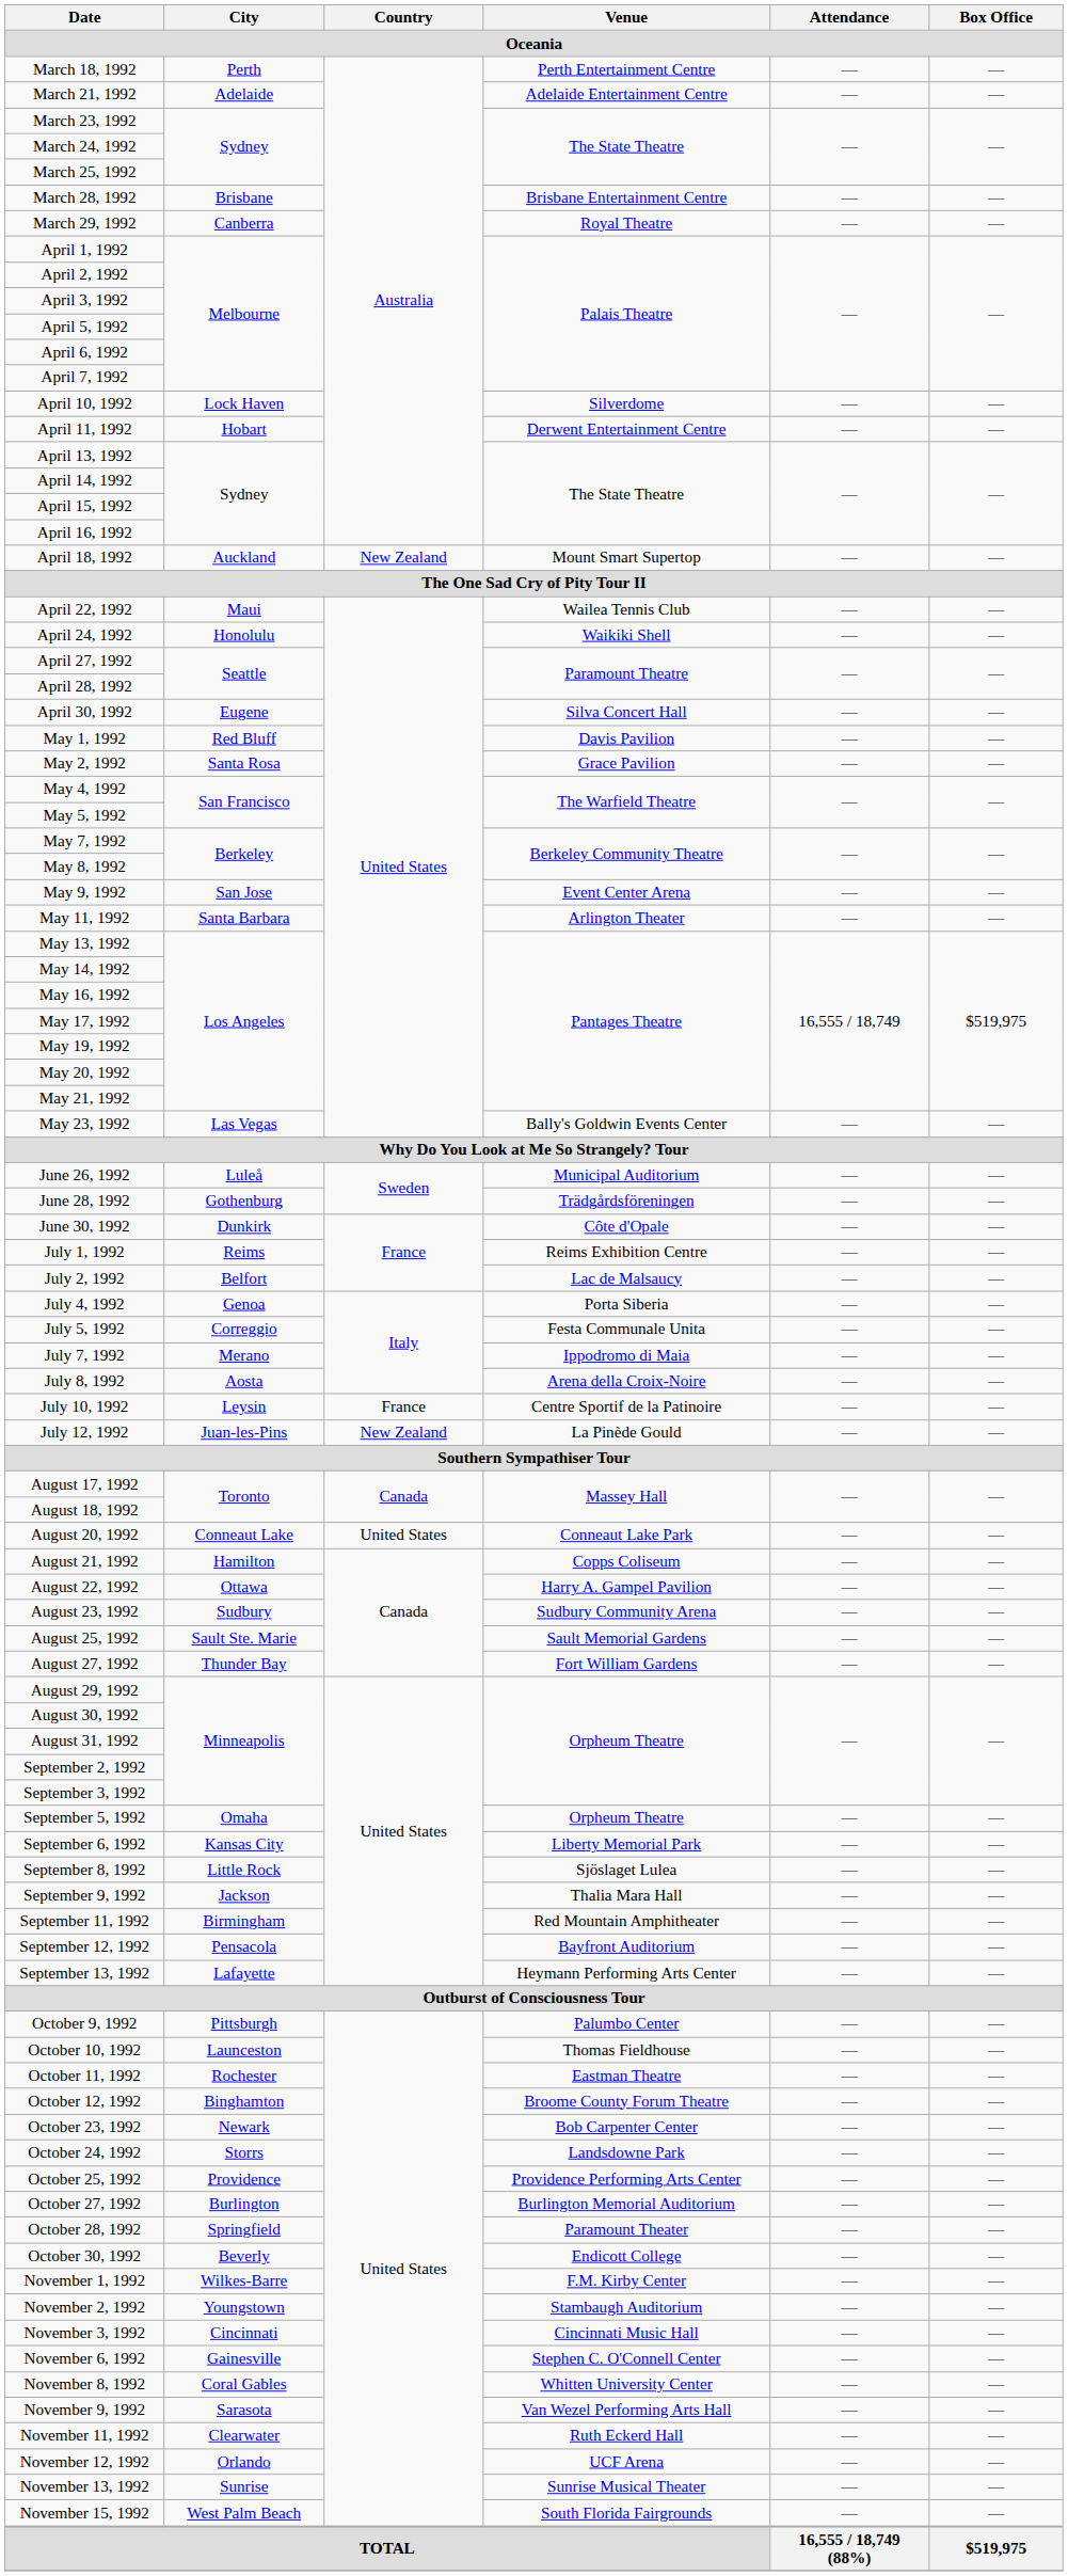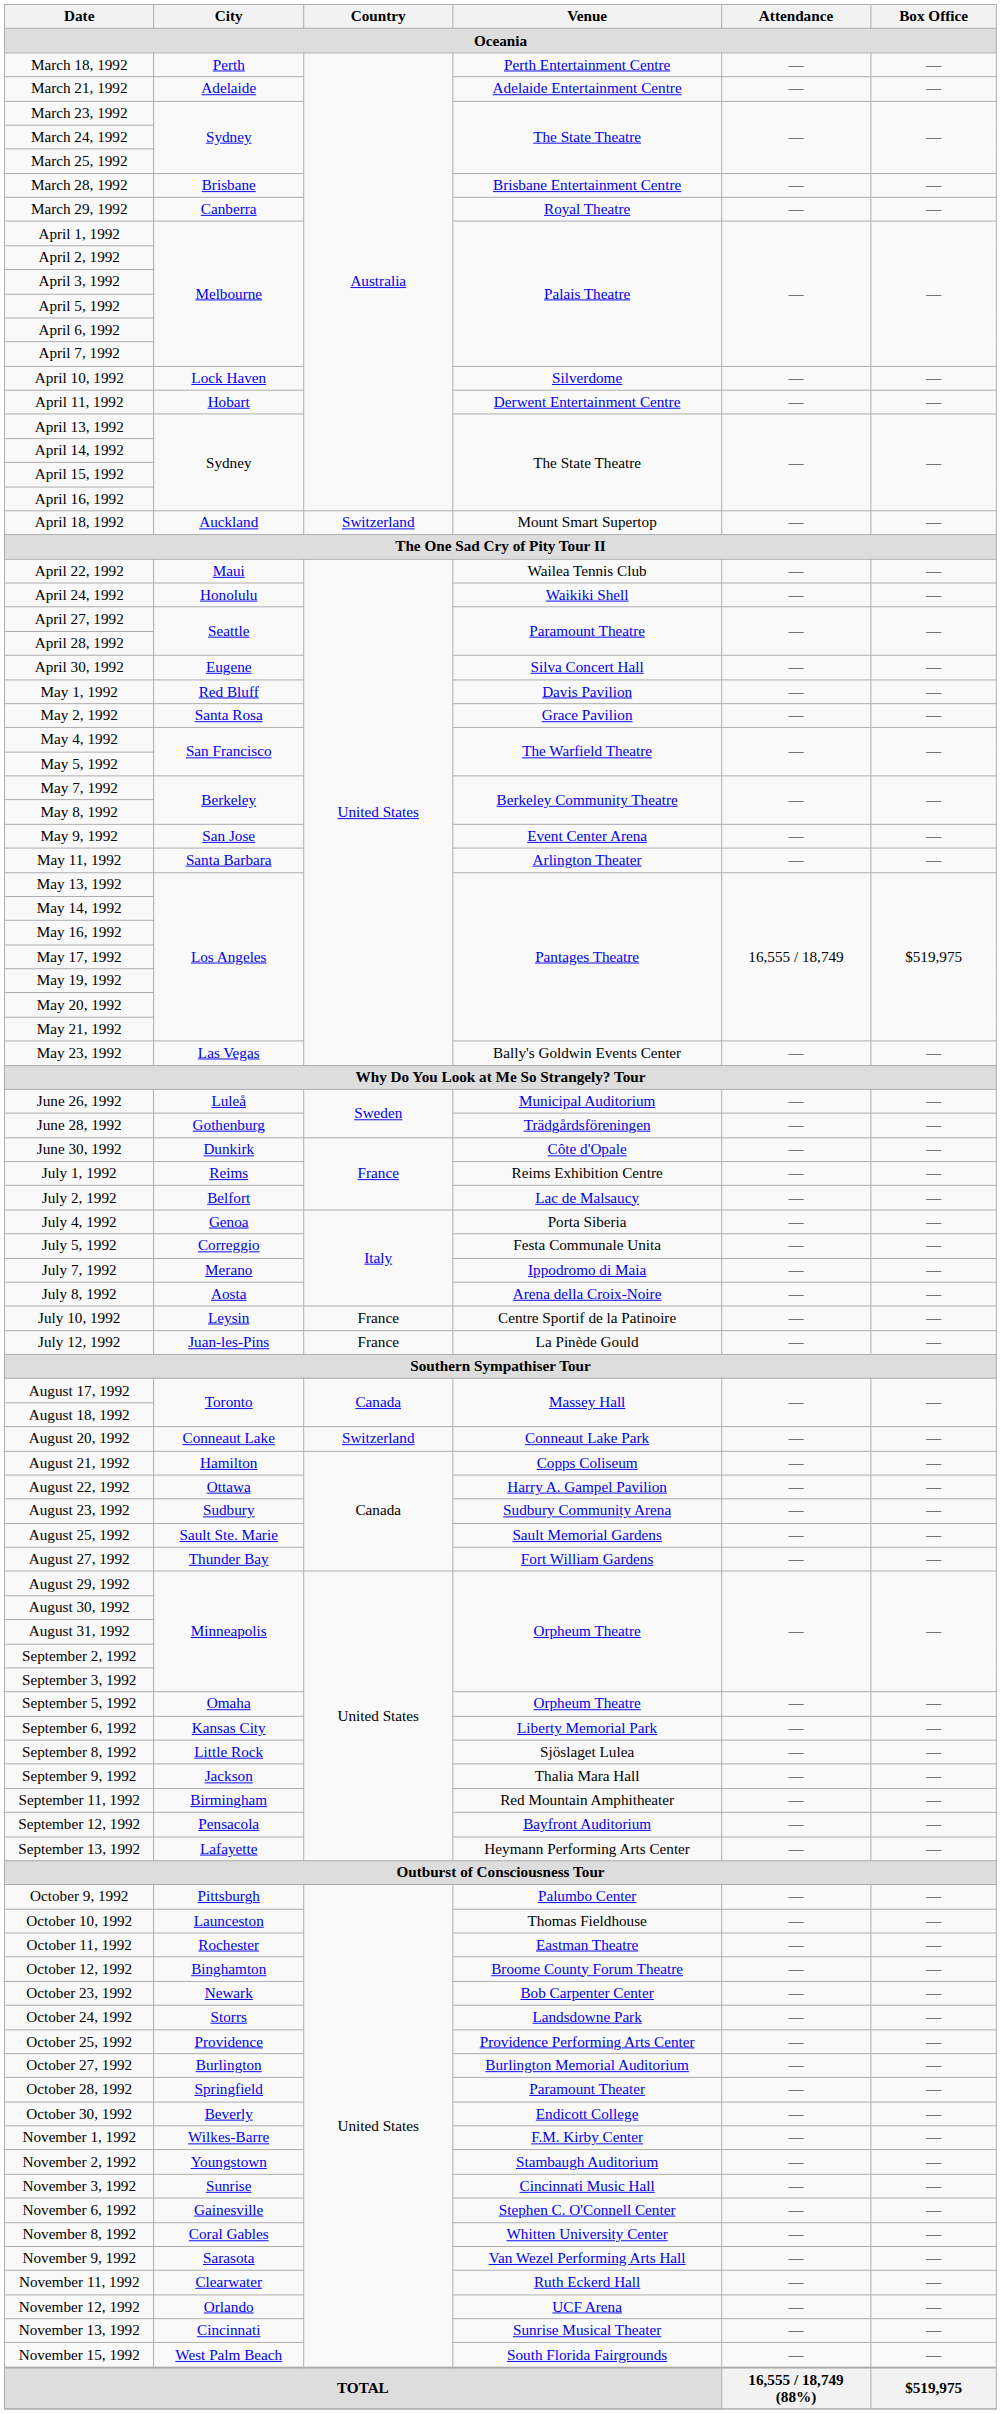 <table class="wikitable" style="text-align:center;">
 <tr>
 <th width="150">Date</th>
 <th width="150">City</th>
 <th width="150">Country</th>
 <th width="275">Venue</th>
 <th width="150">Attendance</th>
 <th width="125">Box Office</th>
 </tr>
 <tr>
 <td colspan="6" style="background:#ddd;"><strong>Oceania</strong></td>
 </tr>
 <tr>
 <td>March 18, 1992</td>
 <td><a href='#'>Perth</a></td>
 <td rowspan="19"><a href='#'>Australia</a></td>
 <td><a href='#'>Perth Entertainment Centre</a></td>
 <td>—</td>
 <td>—</td>
 </tr>
 <tr>
 <td>March 21, 1992</td>
 <td><a href='#'>Adelaide</a></td>
 <td><a href='#'>Adelaide Entertainment Centre</a></td>
 <td>—</td>
 <td>—</td>
 </tr>
 <tr>
 <td>March 23, 1992</td>
 <td rowspan="3"><a href='#'>Sydney</a></td>
 <td rowspan="3"><a href='#'>The State Theatre</a></td>
 <td rowspan="3">—</td>
 <td rowspan="3">—</td>
 </tr>
 <tr>
 <td>March 24, 1992</td>
 </tr>
 <tr>
 <td>March 25, 1992</td>
 </tr>
 <tr>
 <td>March 28, 1992</td>
 <td><a href='#'>Brisbane</a></td>
 <td><a href='#'>Brisbane Entertainment Centre</a></td>
 <td>—</td>
 <td>—</td>
 </tr>
 <tr>
 <td>March 29, 1992</td>
 <td><a href='#'>Canberra</a></td>
 <td><a href='#'>Royal Theatre</a></td>
 <td>—</td>
 <td>—</td>
 </tr>
 <tr>
 <td>April 1, 1992</td>
 <td rowspan="6"><a href='#'>Melbourne</a></td>
 <td rowspan="6"><a href='#'>Palais Theatre</a></td>
 <td rowspan="6">—</td>
 <td rowspan="6">—</td>
 </tr>
 <tr>
 <td>April 2, 1992</td>
 </tr>
 <tr>
 <td>April 3, 1992</td>
 </tr>
 <tr>
 <td>April 5, 1992</td>
 </tr>
 <tr>
 <td>April 6, 1992</td>
 </tr>
 <tr>
 <td>April 7, 1992</td>
 </tr>
 <tr>
 <td>April 10, 1992</td>
 <td><a href='#'>Lock Haven</a></td>
 <td><a href='#'>Silverdome</a></td>
 <td>—</td>
 <td>—</td>
 </tr>
 <tr>
 <td>April 11, 1992</td>
 <td><a href='#'>Hobart</a></td>
 <td><a href='#'>Derwent Entertainment Centre</a></td>
 <td>—</td>
 <td>—</td>
 </tr>
 <tr>
 <td>April 13, 1992</td>
 <td rowspan="4">Sydney</td>
 <td rowspan="4">The State Theatre</td>
 <td rowspan="4">—</td>
 <td rowspan="4">—</td>
 </tr>
 <tr>
 <td>April 14, 1992</td>
 </tr>
 <tr>
 <td>April 15, 1992</td>
 </tr>
 <tr>
 <td>April 16, 1992</td>
 </tr>
 <tr>
 <td>April 18, 1992</td>
 <td><a href='#'>Auckland</a></td>
-<td><a href='#'>New Zealand</a></td>
+<td><a href='#'>Switzerland</a></td>
 <td>Mount Smart Supertop</td>
 <td>—</td>
 <td>—</td>
 </tr>
 <tr>
 <td colspan="6" style="background:#ddd;"><strong>The One Sad Cry of Pity Tour II</strong></td>
 </tr>
 <tr>
 <td>April 22, 1992</td>
 <td><a href='#'>Maui</a></td>
 <td rowspan="21"><a href='#'>United States</a></td>
 <td>Wailea Tennis Club</td>
 <td>—</td>
 <td>—</td>
 </tr>
 <tr>
 <td>April 24, 1992</td>
 <td><a href='#'>Honolulu</a></td>
 <td><a href='#'>Waikiki Shell</a></td>
 <td>—</td>
 <td>—</td>
 </tr>
 <tr>
 <td>April 27, 1992</td>
 <td rowspan="2"><a href='#'>Seattle</a></td>
 <td rowspan="2"><a href='#'>Paramount Theatre</a></td>
 <td rowspan="2">—</td>
 <td rowspan="2">—</td>
 </tr>
 <tr>
 <td>April 28, 1992</td>
 </tr>
 <tr>
 <td>April 30, 1992</td>
 <td><a href='#'>Eugene</a></td>
 <td><a href='#'>Silva Concert Hall</a></td>
 <td>—</td>
 <td>—</td>
 </tr>
 <tr>
 <td>May 1, 1992</td>
 <td><a href='#'>Red Bluff</a></td>
 <td><a href='#'>Davis Pavilion</a></td>
 <td>—</td>
 <td>—</td>
 </tr>
 <tr>
 <td>May 2, 1992</td>
 <td><a href='#'>Santa Rosa</a></td>
 <td><a href='#'>Grace Pavilion</a></td>
 <td>—</td>
 <td>—</td>
 </tr>
 <tr>
 <td>May 4, 1992</td>
 <td rowspan="2"><a href='#'>San Francisco</a></td>
 <td rowspan="2"><a href='#'>The Warfield Theatre</a></td>
 <td rowspan="2">—</td>
 <td rowspan="2">—</td>
 </tr>
 <tr>
 <td>May 5, 1992</td>
 </tr>
 <tr>
 <td>May 7, 1992</td>
 <td rowspan="2"><a href='#'>Berkeley</a></td>
 <td rowspan="2"><a href='#'>Berkeley Community Theatre</a></td>
 <td rowspan="2">—</td>
 <td rowspan="2">—</td>
 </tr>
 <tr>
 <td>May 8, 1992</td>
 </tr>
 <tr>
 <td>May 9, 1992</td>
 <td><a href='#'>San Jose</a></td>
 <td><a href='#'>Event Center Arena</a></td>
 <td>—</td>
 <td>—</td>
 </tr>
 <tr>
 <td>May 11, 1992</td>
 <td><a href='#'>Santa Barbara</a></td>
 <td><a href='#'>Arlington Theater</a></td>
 <td>—</td>
 <td>—</td>
 </tr>
 <tr>
 <td>May 13, 1992</td>
 <td rowspan="7"><a href='#'>Los Angeles</a></td>
 <td rowspan="7"><a href='#'>Pantages Theatre</a></td>
 <td rowspan="7">16,555 / 18,749</td>
 <td rowspan="7">$519,975</td>
 </tr>
 <tr>
 <td>May 14, 1992</td>
 </tr>
 <tr>
 <td>May 16, 1992</td>
 </tr>
 <tr>
 <td>May 17, 1992</td>
 </tr>
 <tr>
 <td>May 19, 1992</td>
 </tr>
 <tr>
 <td>May 20, 1992</td>
 </tr>
 <tr>
 <td>May 21, 1992</td>
 </tr>
 <tr>
 <td>May 23, 1992</td>
 <td><a href='#'>Las Vegas</a></td>
 <td>Bally's Goldwin Events Center</td>
 <td>—</td>
 <td>—</td>
 </tr>
 <tr>
 <td colspan="6" style="background:#ddd;"><strong>Why Do You Look at Me So Strangely? Tour</strong></td>
 </tr>
 <tr>
 <td>June 26, 1992</td>
 <td><a href='#'>Luleå</a></td>
 <td rowspan="2"><a href='#'>Sweden</a></td>
 <td><a href='#'>Municipal Auditorium</a></td>
 <td>—</td>
 <td>—</td>
 </tr>
 <tr>
 <td>June 28, 1992</td>
 <td><a href='#'>Gothenburg</a></td>
 <td><a href='#'>Trädgårdsföreningen</a></td>
 <td>—</td>
 <td>—</td>
 </tr>
 <tr>
 <td>June 30, 1992</td>
 <td><a href='#'>Dunkirk</a></td>
 <td rowspan="3"><a href='#'>France</a></td>
 <td><a href='#'>Côte d'Opale</a></td>
 <td>—</td>
 <td>—</td>
 </tr>
 <tr>
 <td>July 1, 1992</td>
 <td><a href='#'>Reims</a></td>
 <td>Reims Exhibition Centre</td>
 <td>—</td>
 <td>—</td>
 </tr>
 <tr>
 <td>July 2, 1992</td>
 <td><a href='#'>Belfort</a></td>
 <td><a href='#'>Lac de Malsaucy</a></td>
 <td>—</td>
 <td>—</td>
 </tr>
 <tr>
 <td>July 4, 1992</td>
 <td><a href='#'>Genoa</a></td>
 <td rowspan="4"><a href='#'>Italy</a></td>
 <td>Porta Siberia</td>
 <td>—</td>
 <td>—</td>
 </tr>
 <tr>
 <td>July 5, 1992</td>
 <td><a href='#'>Correggio</a></td>
 <td>Festa Communale Unita</td>
 <td>—</td>
 <td>—</td>
 </tr>
 <tr>
 <td>July 7, 1992</td>
 <td><a href='#'>Merano</a></td>
 <td><a href='#'>Ippodromo di Maia</a></td>
 <td>—</td>
 <td>—</td>
 </tr>
 <tr>
 <td>July 8, 1992</td>
 <td><a href='#'>Aosta</a></td>
 <td><a href='#'>Arena della Croix-Noire</a></td>
 <td>—</td>
 <td>—</td>
 </tr>
 <tr>
 <td>July 10, 1992</td>
 <td><a href='#'>Leysin</a></td>
 <td>France</td>
 <td>Centre Sportif de la Patinoire</td>
 <td>—</td>
 <td>—</td>
 </tr>
 <tr>
 <td>July 12, 1992</td>
 <td><a href='#'>Juan-les-Pins</a></td>
-<td><a href='#'>New Zealand</a></td>
+<td>France</td>
 <td>La Pinède Gould</td>
 <td>—</td>
 <td>—</td>
 </tr>
 <tr>
 <td colspan="6" style="background:#ddd;"><strong>Southern Sympathiser Tour</strong></td>
 </tr>
 <tr>
 <td>August 17, 1992</td>
 <td rowspan="2"><a href='#'>Toronto</a></td>
 <td rowspan="2"><a href='#'>Canada</a></td>
 <td rowspan="2"><a href='#'>Massey Hall</a></td>
 <td rowspan="2">—</td>
 <td rowspan="2">—</td>
 </tr>
 <tr>
 <td>August 18, 1992</td>
 </tr>
 <tr>
 <td>August 20, 1992</td>
 <td><a href='#'>Conneaut Lake</a></td>
-<td>United States</td>
+<td><a href='#'>Switzerland</a></td>
 <td><a href='#'>Conneaut Lake Park</a></td>
 <td>—</td>
 <td>—</td>
 </tr>
 <tr>
 <td>August 21, 1992</td>
 <td><a href='#'>Hamilton</a></td>
 <td rowspan="5">Canada</td>
 <td><a href='#'>Copps Coliseum</a></td>
 <td>—</td>
 <td>—</td>
 </tr>
 <tr>
 <td>August 22, 1992</td>
 <td><a href='#'>Ottawa</a></td>
 <td><a href='#'>Harry A. Gampel Pavilion</a></td>
 <td>—</td>
 <td>—</td>
 </tr>
 <tr>
 <td>August 23, 1992</td>
 <td><a href='#'>Sudbury</a></td>
 <td><a href='#'>Sudbury Community Arena</a></td>
 <td>—</td>
 <td>—</td>
 </tr>
 <tr>
 <td>August 25, 1992</td>
 <td><a href='#'>Sault Ste. Marie</a></td>
 <td><a href='#'>Sault Memorial Gardens</a></td>
 <td>—</td>
 <td>—</td>
 </tr>
 <tr>
 <td>August 27, 1992</td>
 <td><a href='#'>Thunder Bay</a></td>
 <td><a href='#'>Fort William Gardens</a></td>
 <td>—</td>
 <td>—</td>
 </tr>
 <tr>
 <td>August 29, 1992</td>
 <td rowspan="5"><a href='#'>Minneapolis</a></td>
 <td rowspan="12">United States</td>
 <td rowspan="5"><a href='#'>Orpheum Theatre</a></td>
 <td rowspan="5">—</td>
 <td rowspan="5">—</td>
 </tr>
 <tr>
 <td>August 30, 1992</td>
 </tr>
 <tr>
 <td>August 31, 1992</td>
 </tr>
 <tr>
 <td>September 2, 1992</td>
 </tr>
 <tr>
 <td>September 3, 1992</td>
 </tr>
 <tr>
 <td>September 5, 1992</td>
 <td><a href='#'>Omaha</a></td>
 <td><a href='#'>Orpheum Theatre</a></td>
 <td>—</td>
 <td>—</td>
 </tr>
 <tr>
 <td>September 6, 1992</td>
 <td><a href='#'>Kansas City</a></td>
 <td><a href='#'>Liberty Memorial Park</a></td>
 <td>—</td>
 <td>—</td>
 </tr>
 <tr>
 <td>September 8, 1992</td>
 <td><a href='#'>Little Rock</a></td>
 <td>Sjöslaget Lulea</td>
 <td>—</td>
 <td>—</td>
 </tr>
 <tr>
 <td>September 9, 1992</td>
 <td><a href='#'>Jackson</a></td>
 <td>Thalia Mara Hall</td>
 <td>—</td>
 <td>—</td>
 </tr>
 <tr>
 <td>September 11, 1992</td>
 <td><a href='#'>Birmingham</a></td>
 <td>Red Mountain Amphitheater</td>
 <td>—</td>
 <td>—</td>
 </tr>
 <tr>
 <td>September 12, 1992</td>
 <td><a href='#'>Pensacola</a></td>
 <td><a href='#'>Bayfront Auditorium</a></td>
 <td>—</td>
 <td>—</td>
 </tr>
 <tr>
 <td>September 13, 1992</td>
 <td><a href='#'>Lafayette</a></td>
 <td>Heymann Performing Arts Center</td>
 <td>—</td>
 <td>—</td>
 </tr>
 <tr>
 <td colspan="6" style="background:#ddd;"><strong>Outburst of Consciousness Tour</strong></td>
 </tr>
 <tr>
 <td>October 9, 1992</td>
 <td><a href='#'>Pittsburgh</a></td>
 <td rowspan="20">United States</td>
 <td><a href='#'>Palumbo Center</a></td>
 <td>—</td>
 <td>—</td>
 </tr>
 <tr>
 <td>October 10, 1992</td>
 <td><a href='#'>Launceston</a></td>
 <td>Thomas Fieldhouse</td>
 <td>—</td>
 <td>—</td>
 </tr>
 <tr>
 <td>October 11, 1992</td>
 <td><a href='#'>Rochester</a></td>
 <td><a href='#'>Eastman Theatre</a></td>
 <td>—</td>
 <td>—</td>
 </tr>
 <tr>
 <td>October 12, 1992</td>
 <td><a href='#'>Binghamton</a></td>
 <td><a href='#'>Broome County Forum Theatre</a></td>
 <td>—</td>
 <td>—</td>
 </tr>
 <tr>
 <td>October 23, 1992</td>
 <td><a href='#'>Newark</a></td>
 <td><a href='#'>Bob Carpenter Center</a></td>
 <td>—</td>
 <td>—</td>
 </tr>
 <tr>
 <td>October 24, 1992</td>
 <td><a href='#'>Storrs</a></td>
 <td><a href='#'>Landsdowne Park</a></td>
 <td>—</td>
 <td>—</td>
 </tr>
 <tr>
 <td>October 25, 1992</td>
 <td><a href='#'>Providence</a></td>
 <td><a href='#'>Providence Performing Arts Center</a></td>
 <td>—</td>
 <td>—</td>
 </tr>
 <tr>
 <td>October 27, 1992</td>
 <td><a href='#'>Burlington</a></td>
 <td><a href='#'>Burlington Memorial Auditorium</a></td>
 <td>—</td>
 <td>—</td>
 </tr>
 <tr>
 <td>October 28, 1992</td>
 <td><a href='#'>Springfield</a></td>
 <td><a href='#'>Paramount Theater</a></td>
 <td>—</td>
 <td>—</td>
 </tr>
 <tr>
 <td>October 30, 1992</td>
 <td><a href='#'>Beverly</a></td>
 <td><a href='#'>Endicott College</a></td>
 <td>—</td>
 <td>—</td>
 </tr>
 <tr>
 <td>November 1, 1992</td>
 <td><a href='#'>Wilkes-Barre</a></td>
 <td><a href='#'>F.M. Kirby Center</a></td>
 <td>—</td>
 <td>—</td>
 </tr>
 <tr>
 <td>November 2, 1992</td>
 <td><a href='#'>Youngstown</a></td>
 <td><a href='#'>Stambaugh Auditorium</a></td>
 <td>—</td>
 <td>—</td>
 </tr>
 <tr>
 <td>November 3, 1992</td>
-<td><a href='#'>Cincinnati</a></td>
+<td><a href='#'>Sunrise</a></td>
 <td><a href='#'>Cincinnati Music Hall</a></td>
 <td>—</td>
 <td>—</td>
 </tr>
 <tr>
 <td>November 6, 1992</td>
 <td><a href='#'>Gainesville</a></td>
 <td><a href='#'>Stephen C. O'Connell Center</a></td>
 <td>—</td>
 <td>—</td>
 </tr>
 <tr>
 <td>November 8, 1992</td>
 <td><a href='#'>Coral Gables</a></td>
 <td><a href='#'>Whitten University Center</a></td>
 <td>—</td>
 <td>—</td>
 </tr>
 <tr>
 <td>November 9, 1992</td>
 <td><a href='#'>Sarasota</a></td>
 <td><a href='#'>Van Wezel Performing Arts Hall</a></td>
 <td>—</td>
 <td>—</td>
 </tr>
 <tr>
 <td>November 11, 1992</td>
 <td><a href='#'>Clearwater</a></td>
 <td><a href='#'>Ruth Eckerd Hall</a></td>
 <td>—</td>
 <td>—</td>
 </tr>
 <tr>
 <td>November 12, 1992</td>
 <td><a href='#'>Orlando</a></td>
 <td><a href='#'>UCF Arena</a></td>
 <td>—</td>
 <td>—</td>
 </tr>
 <tr>
 <td>November 13, 1992</td>
-<td><a href='#'>Sunrise</a></td>
+<td><a href='#'>Cincinnati</a></td>
 <td><a href='#'>Sunrise Musical Theater</a></td>
 <td>—</td>
 <td>—</td>
 </tr>
 <tr>
 <td>November 15, 1992</td>
 <td><a href='#'>West Palm Beach</a></td>
 <td><a href='#'>South Florida Fairgrounds</a></td>
 <td>—</td>
 <td>—</td>
 </tr>
 <tr style="border-top:2px solid #aaaaaa">
 <th colspan="4" style="background:#ddd;">TOTAL</th>
 <th>16,555 / 18,749 <br> (88%)</th>
 <th>$519,975</th>
 </tr>
 <tr>
 </tr>
 </table>
